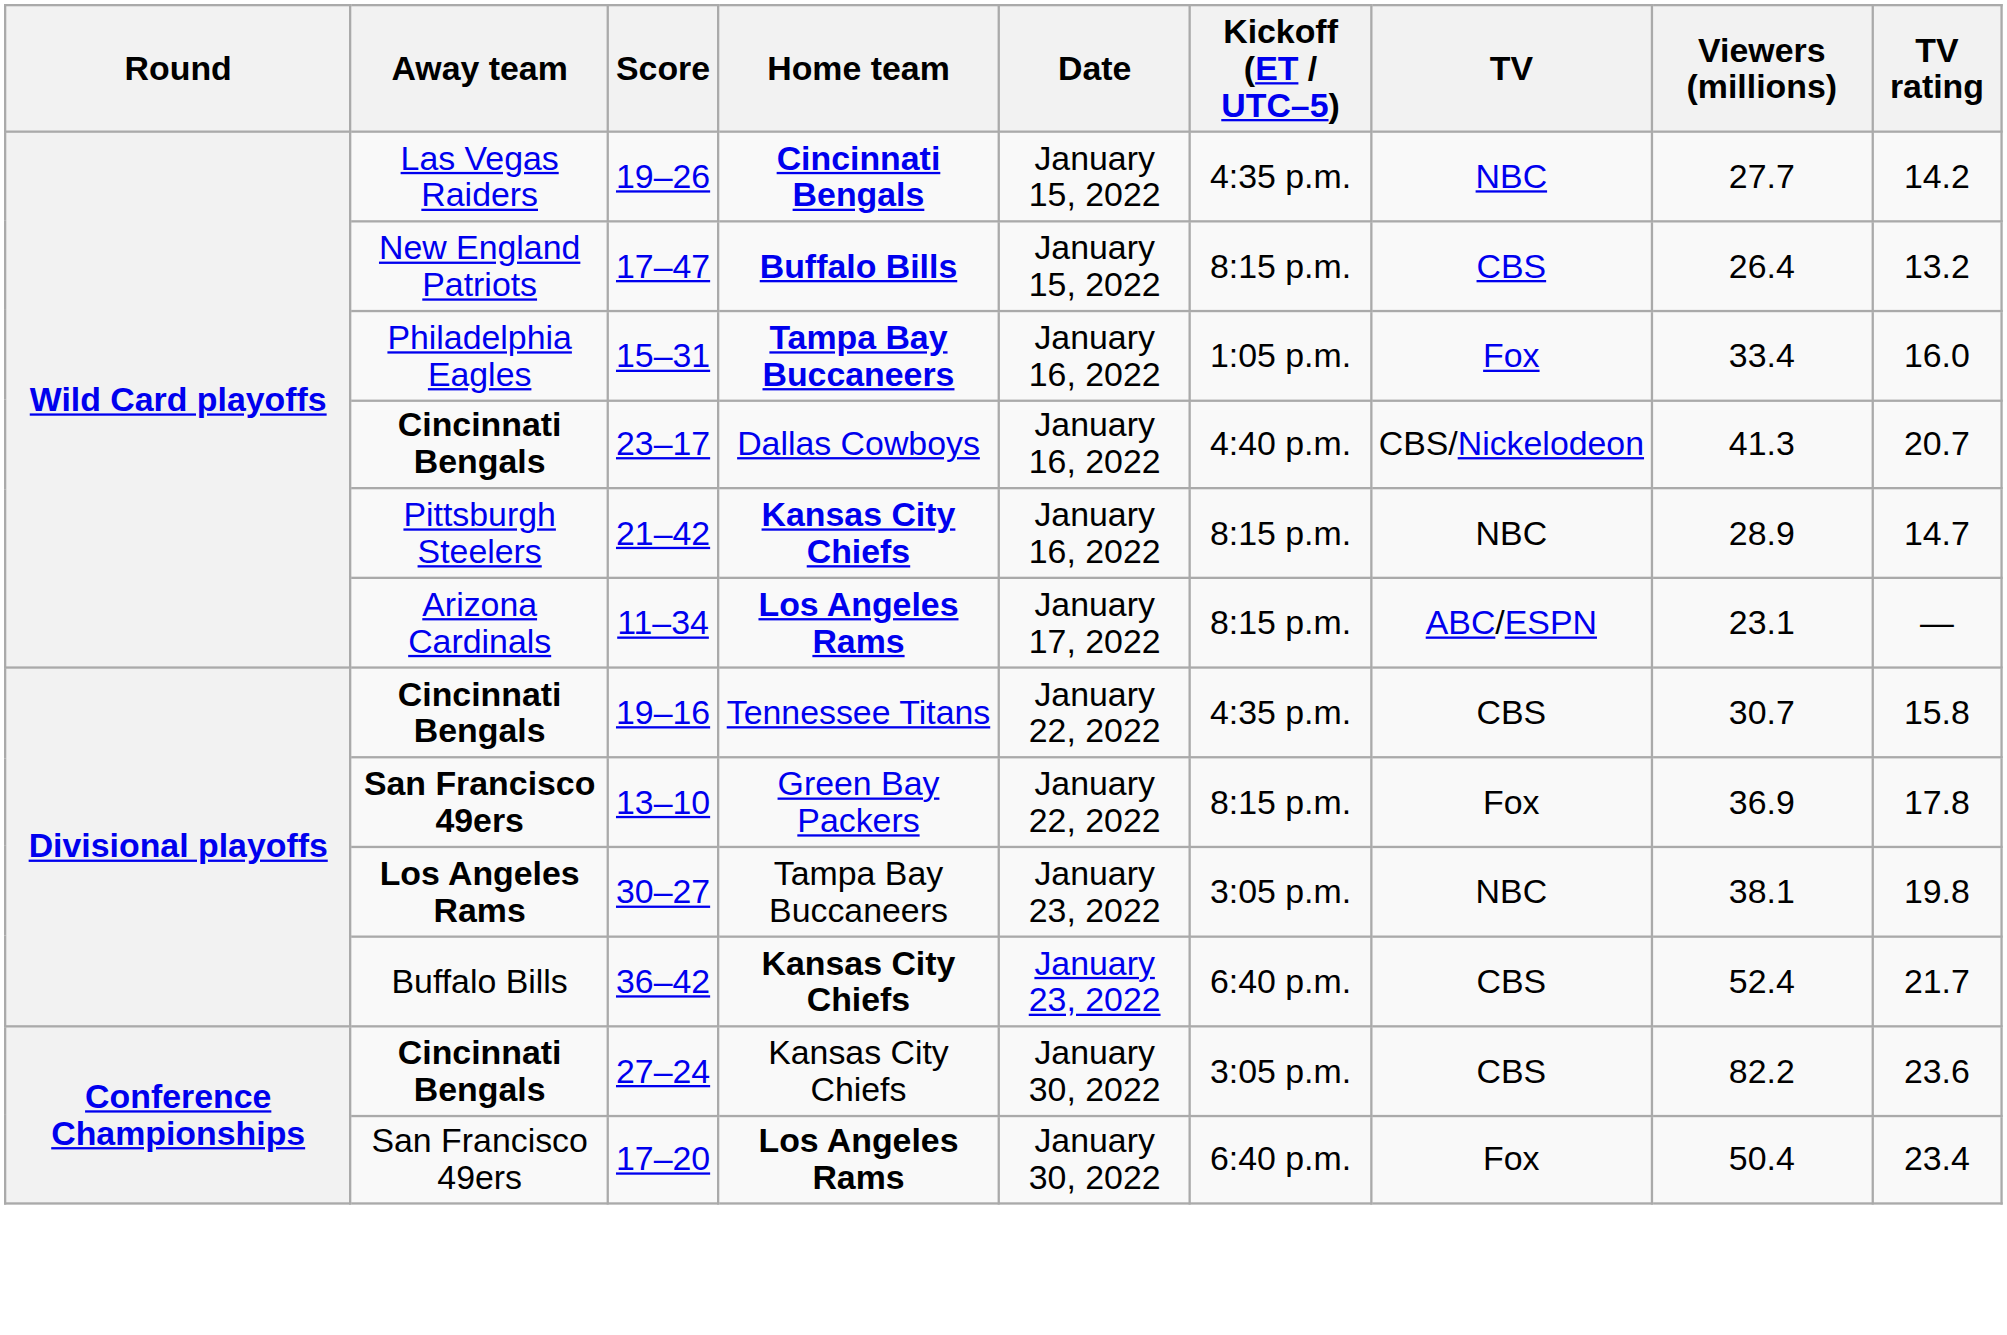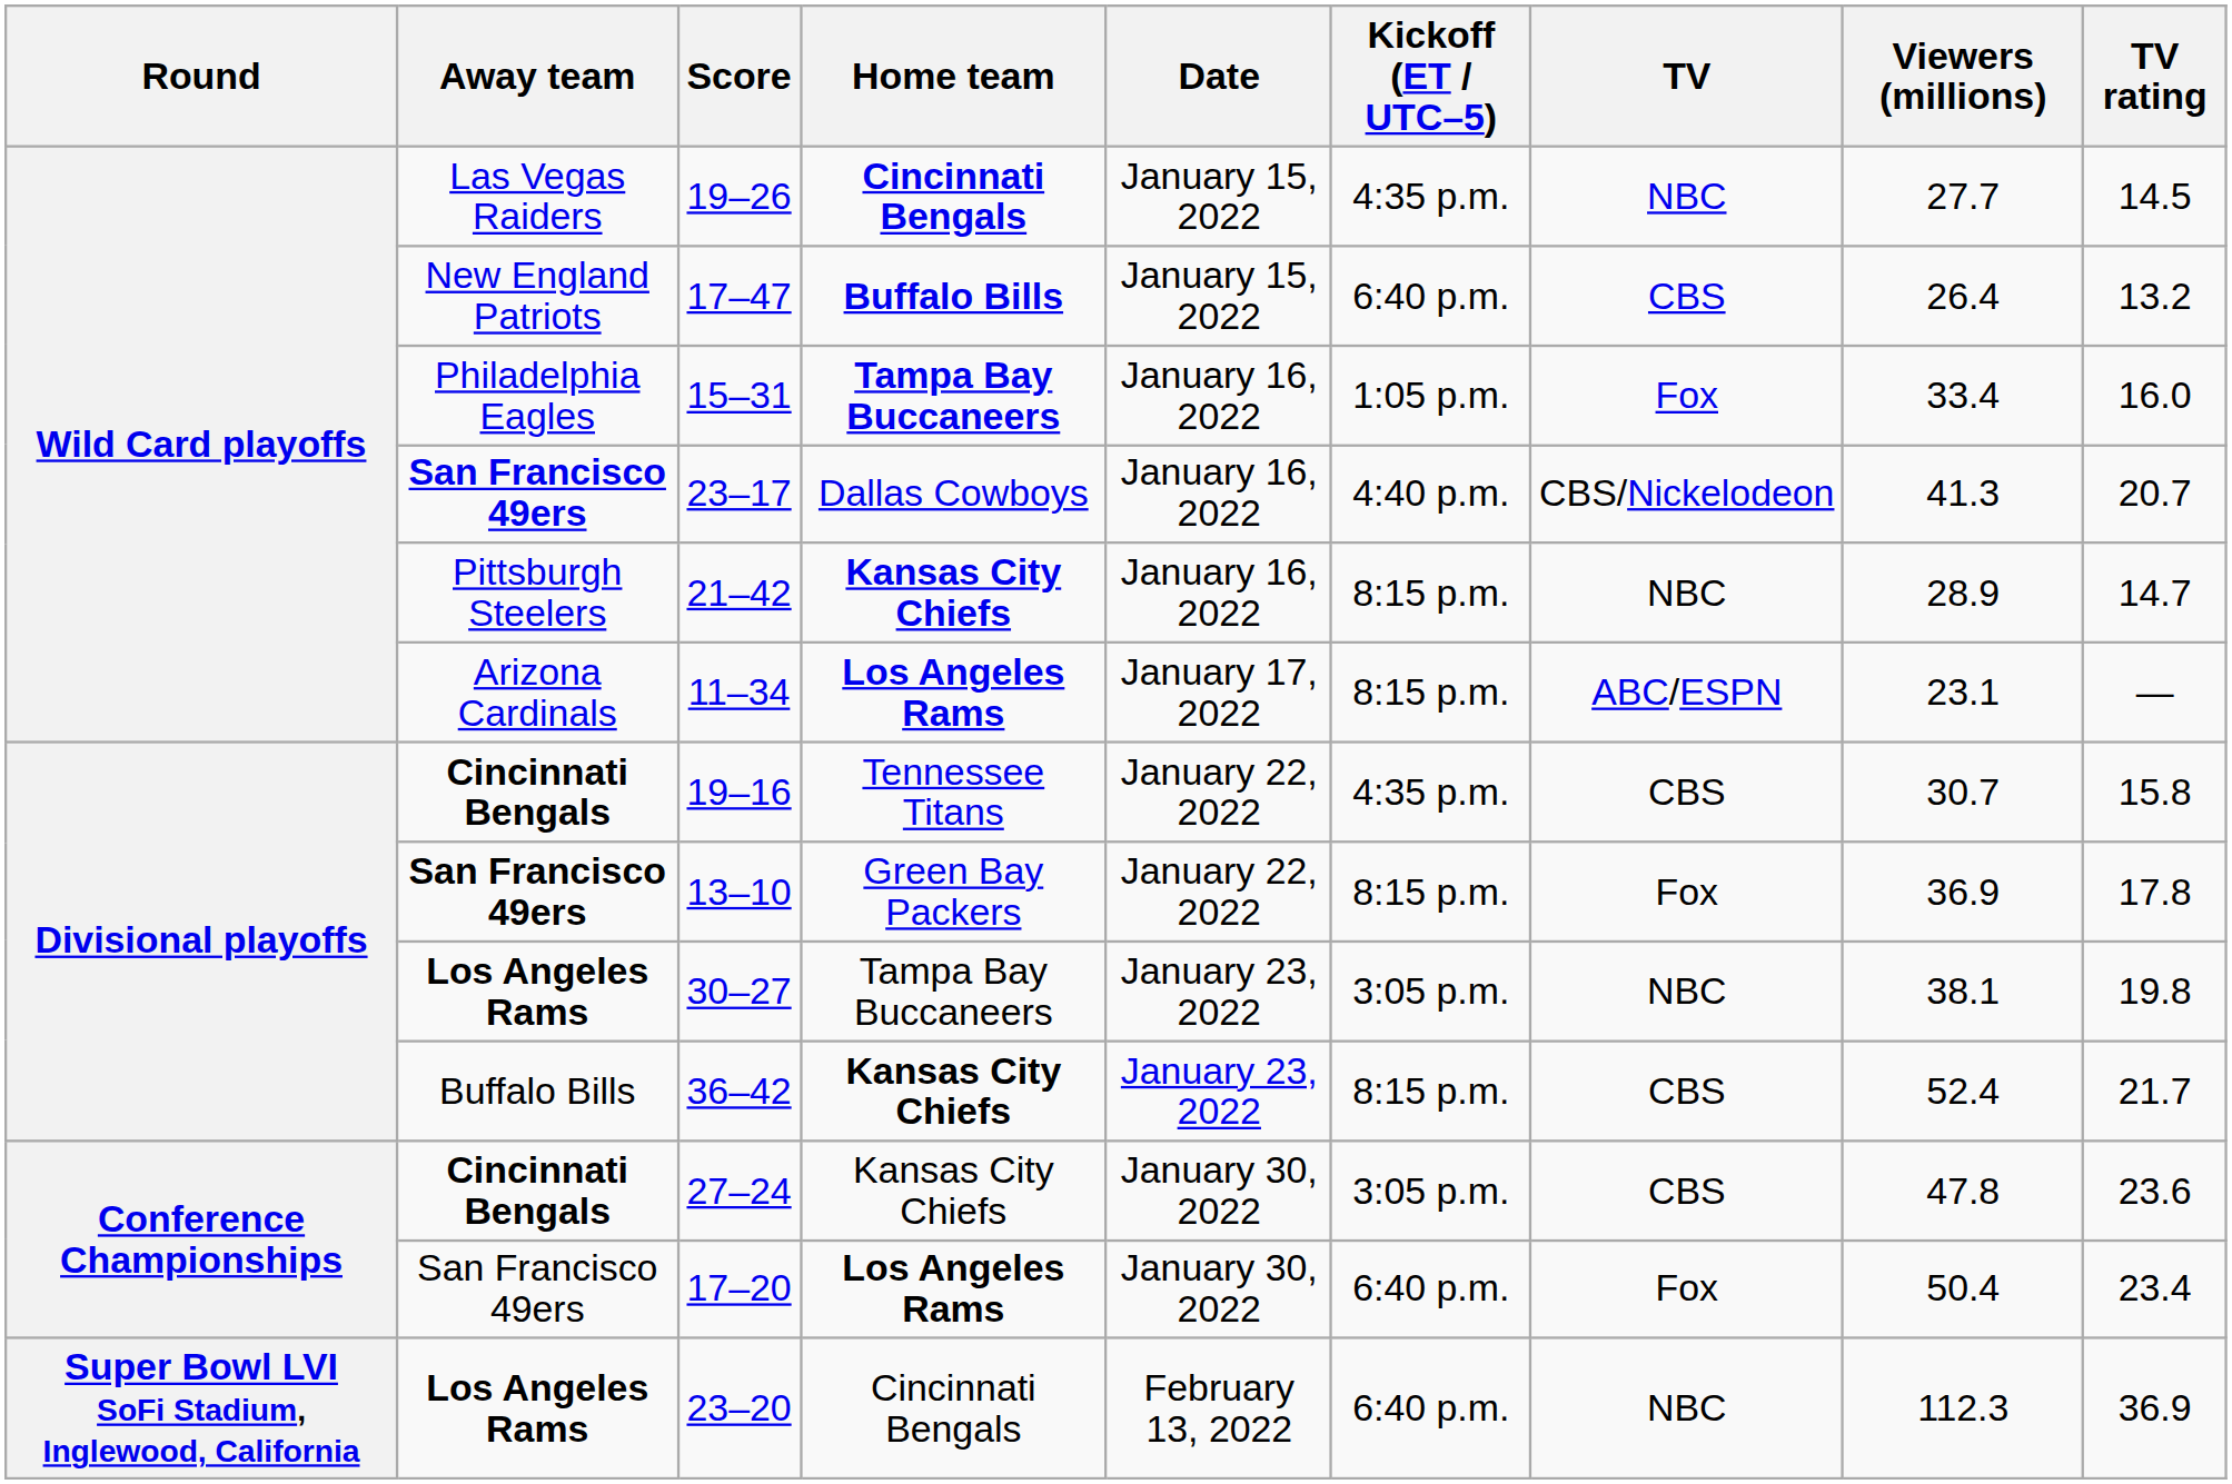 <table class="wikitable sortable" style="font-size:92%; text-align:center">
 <tr>
 <th>Round</th>
 <th>Away team</th>
 <th>Score</th>
 <th>Home team</th>
 <th>Date</th>
 <th>Kickoff<br>(<a href='#'>ET</a> / <a href='#'>UTC–5</a>)</th>
 <th>TV</th>
 <th>Viewers (millions)</th>
 <th>TV rating</th>
 </tr>
 <tr>
 <th rowspan="6"><a href='#'>Wild Card playoffs</a></th>
 <td><a href='#'>Las Vegas Raiders</a></td>
 <td><a href='#'>19–26</a></td>
 <td><strong><a href='#'>Cincinnati Bengals</a></strong></td>
 <td>January 15, 2022</td>
 <td>4:35 p.m.</td>
 <td><a href='#'>NBC</a></td>
 <td>27.7</td>
-<td>14.2</td>
+<td>14.5</td>
 </tr>
 <tr>
 <td><a href='#'>New England Patriots</a></td>
 <td><a href='#'>17–47</a></td>
 <td><strong><a href='#'>Buffalo Bills</a></strong></td>
 <td>January 15, 2022</td>
-<td>8:15 p.m.</td>
+<td>6:40 p.m.</td>
 <td><a href='#'>CBS</a></td>
 <td>26.4</td>
 <td>13.2</td>
 </tr>
 <tr>
 <td><a href='#'>Philadelphia Eagles</a></td>
 <td><a href='#'>15–31</a></td>
 <td><strong><a href='#'>Tampa Bay Buccaneers</a></strong></td>
 <td>January 16, 2022</td>
 <td>1:05 p.m.</td>
 <td><a href='#'>Fox</a></td>
 <td>33.4</td>
 <td>16.0</td>
 </tr>
 <tr>
-<td><strong>Cincinnati Bengals</strong></td>
+<td><strong><a href='#'>San Francisco 49ers</a></strong></td>
 <td><a href='#'>23–17</a></td>
 <td><a href='#'>Dallas Cowboys</a></td>
 <td>January 16, 2022</td>
 <td>4:40 p.m.</td>
 <td>CBS/<a href='#'>Nickelodeon</a></td>
 <td>41.3</td>
 <td>20.7</td>
 </tr>
 <tr>
 <td><a href='#'>Pittsburgh Steelers</a></td>
 <td><a href='#'>21–42</a></td>
 <td><strong><a href='#'>Kansas City Chiefs</a></strong></td>
 <td>January 16, 2022</td>
 <td>8:15 p.m.</td>
 <td>NBC</td>
 <td>28.9</td>
 <td>14.7</td>
 </tr>
 <tr>
 <td><a href='#'>Arizona Cardinals</a></td>
 <td><a href='#'>11–34</a></td>
 <td><strong><a href='#'>Los Angeles Rams</a></strong></td>
 <td>January 17, 2022</td>
 <td>8:15 p.m.</td>
 <td><a href='#'>ABC</a>/<a href='#'>ESPN</a></td>
 <td>23.1</td>
 <td>—</td>
 </tr>
 <tr>
 <th rowspan="4"><a href='#'>Divisional playoffs</a></th>
 <td><strong>Cincinnati Bengals</strong></td>
 <td><a href='#'>19–16</a></td>
 <td><a href='#'>Tennessee Titans</a></td>
 <td>January 22, 2022</td>
 <td>4:35 p.m.</td>
 <td>CBS</td>
 <td>30.7</td>
 <td>15.8</td>
 </tr>
 <tr>
 <td><strong>San Francisco 49ers</strong></td>
 <td><a href='#'>13–10</a></td>
 <td><a href='#'>Green Bay Packers</a></td>
 <td>January 22, 2022</td>
 <td>8:15 p.m.</td>
 <td>Fox</td>
 <td>36.9</td>
 <td>17.8</td>
 </tr>
 <tr>
 <td><strong>Los Angeles Rams</strong></td>
 <td><a href='#'>30–27</a></td>
 <td>Tampa Bay Buccaneers</td>
 <td>January 23, 2022</td>
 <td>3:05 p.m.</td>
 <td>NBC</td>
 <td>38.1</td>
 <td>19.8</td>
 </tr>
 <tr>
 <td>Buffalo Bills</td>
 <td><a href='#'>36–42 </a></td>
 <td><strong>Kansas City Chiefs</strong></td>
 <td><a href='#'>January 23, 2022</a></td>
-<td>6:40 p.m.</td>
+<td>8:15 p.m.</td>
 <td>CBS</td>
 <td>52.4</td>
 <td>21.7</td>
 </tr>
 <tr>
 <th rowspan="2"><a href='#'>Conference Championships</a></th>
 <td><strong>Cincinnati Bengals</strong></td>
 <td><a href='#'>27–24 </a></td>
 <td>Kansas City Chiefs</td>
 <td>January 30, 2022</td>
 <td>3:05 p.m.</td>
 <td>CBS</td>
-<td>82.2</td>
+<td>47.8</td>
 <td>23.6</td>
 </tr>
 <tr>
 <td>San Francisco 49ers</td>
 <td><a href='#'>17–20</a></td>
 <td><strong>Los Angeles Rams</strong></td>
 <td>January 30, 2022</td>
 <td>6:40 p.m.</td>
 <td>Fox</td>
 <td>50.4</td>
 <td>23.4</td>
 </tr>
+<tr>
+<th><a href='#'>Super Bowl LVI</a><br><small><a href='#'>SoFi Stadium</a>, <a href='#'>Inglewood, California</a></small></th>
+<td><strong>Los Angeles Rams</strong></td>
+<td><a href='#'>23–20</a></td>
+<td>Cincinnati Bengals</td>
+<td>February 13, 2022</td>
+<td>6:40 p.m.</td>
+<td>NBC</td>
+<td>112.3</td>
+<td>36.9</td>
+</tr>
 </table>
